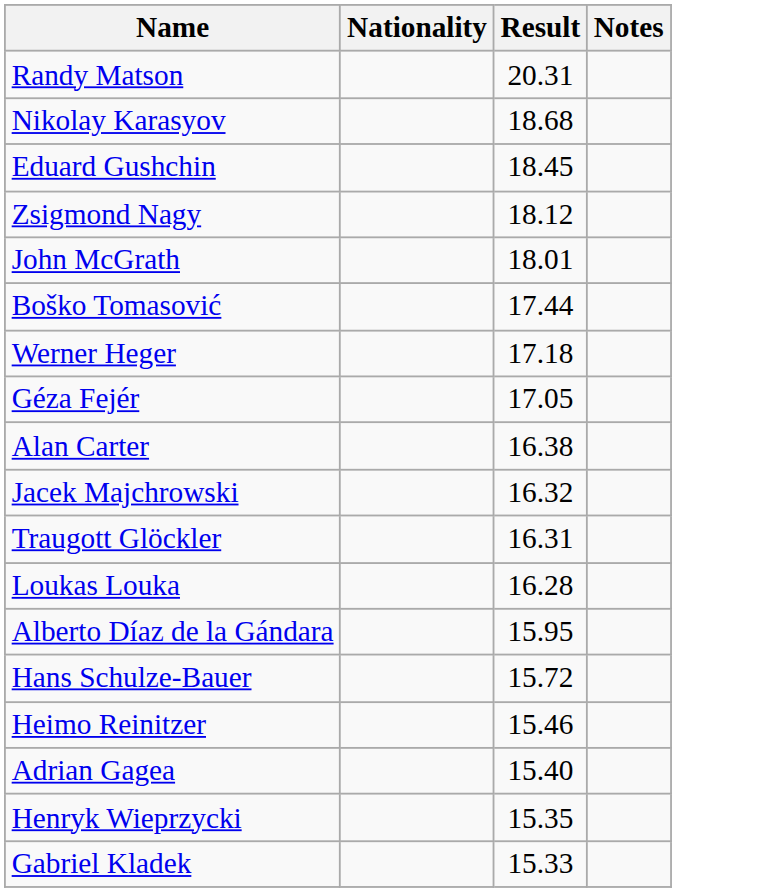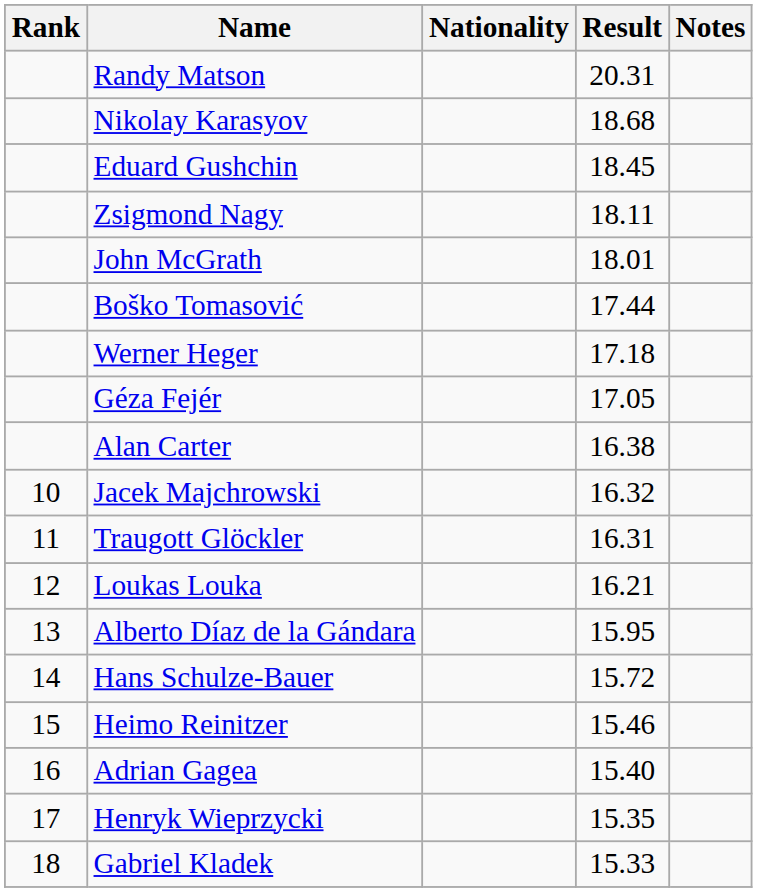 <table class="wikitable sortable" style="text-align:center">
 <tr>
+<th>Rank</th>
 <th>Name</th>
 <th>Nationality</th>
 <th>Result</th>
 <th>Notes</th>
 </tr>
 <tr>
+<td></td>
 <td align=left><a href='#'>Randy Matson</a></td>
 <td align=left></td>
 <td>20.31</td>
 <td></td>
 </tr>
 <tr>
+<td></td>
 <td align=left><a href='#'>Nikolay Karasyov</a></td>
 <td align=left></td>
 <td>18.68</td>
 <td></td>
 </tr>
 <tr>
+<td></td>
 <td align=left><a href='#'>Eduard Gushchin</a></td>
 <td align=left></td>
 <td>18.45</td>
 <td></td>
 </tr>
 <tr>
+<td></td>
 <td align=left><a href='#'>Zsigmond Nagy</a></td>
 <td align=left></td>
-<td>18.12</td>
+<td>18.11</td>
 <td></td>
 </tr>
 <tr>
+<td></td>
 <td align=left><a href='#'>John McGrath</a></td>
 <td align=left></td>
 <td>18.01</td>
 <td></td>
 </tr>
 <tr>
+<td></td>
 <td align=left><a href='#'>Boško Tomasović</a></td>
 <td align=left></td>
 <td>17.44</td>
 <td></td>
 </tr>
 <tr>
+<td></td>
 <td align=left><a href='#'>Werner Heger</a></td>
 <td align=left></td>
 <td>17.18</td>
 <td></td>
 </tr>
 <tr>
+<td></td>
 <td align=left><a href='#'>Géza Fejér</a></td>
 <td align=left></td>
 <td>17.05</td>
 <td></td>
 </tr>
 <tr>
+<td></td>
 <td align=left><a href='#'>Alan Carter</a></td>
 <td align=left></td>
 <td>16.38</td>
 <td></td>
 </tr>
 <tr>
+<td>10</td>
 <td align=left><a href='#'>Jacek Majchrowski</a></td>
 <td align=left></td>
 <td>16.32</td>
 <td></td>
 </tr>
 <tr>
+<td>11</td>
 <td align=left><a href='#'>Traugott Glöckler</a></td>
 <td align=left></td>
 <td>16.31</td>
 <td></td>
 </tr>
 <tr>
+<td>12</td>
 <td align=left><a href='#'>Loukas Louka</a></td>
 <td align=left></td>
-<td>16.28</td>
+<td>16.21</td>
 <td></td>
 </tr>
 <tr>
+<td>13</td>
 <td align=left><a href='#'>Alberto Díaz de la Gándara</a></td>
 <td align=left></td>
 <td>15.95</td>
 <td></td>
 </tr>
 <tr>
+<td>14</td>
 <td align=left><a href='#'>Hans Schulze-Bauer</a></td>
 <td align=left></td>
 <td>15.72</td>
 <td></td>
 </tr>
 <tr>
+<td>15</td>
 <td align=left><a href='#'>Heimo Reinitzer</a></td>
 <td align=left></td>
 <td>15.46</td>
 <td></td>
 </tr>
 <tr>
+<td>16</td>
 <td align=left><a href='#'>Adrian Gagea</a></td>
 <td align=left></td>
 <td>15.40</td>
 <td></td>
 </tr>
 <tr>
+<td>17</td>
 <td align=left><a href='#'>Henryk Wieprzycki</a></td>
 <td align=left></td>
 <td>15.35</td>
 <td></td>
 </tr>
 <tr>
+<td>18</td>
 <td align=left><a href='#'>Gabriel Kladek</a></td>
 <td align=left></td>
 <td>15.33</td>
 <td></td>
 </tr>
 </table>
